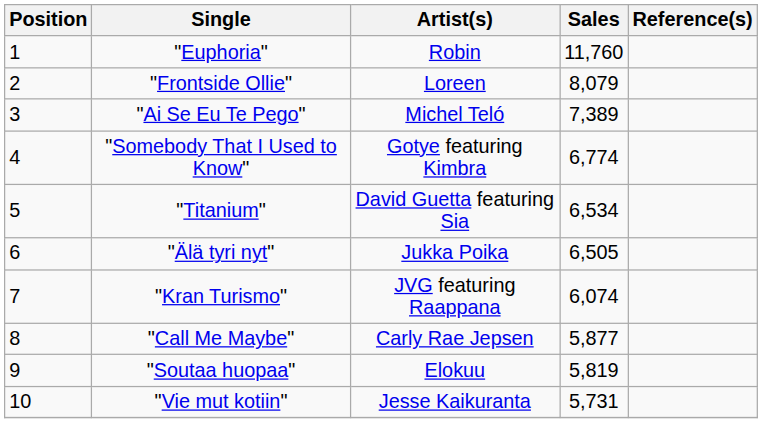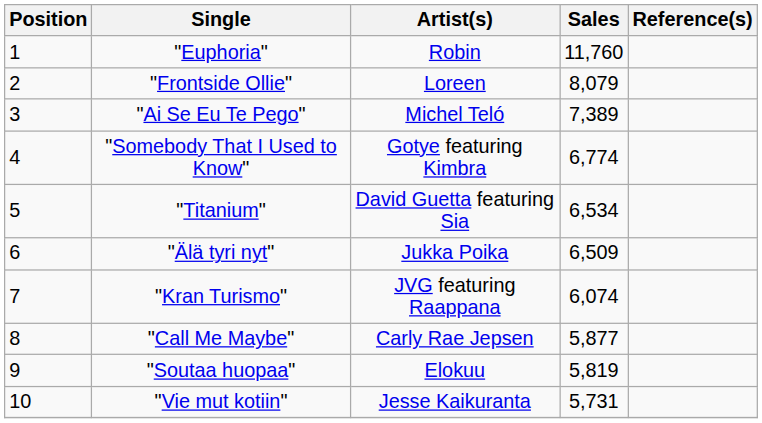 <table class="wikitable">
 <tr>
 <th style="text-align: center;">Position</th>
 <th style="text-align: center;">Single</th>
 <th style="text-align: center;">Artist(s)</th>
 <th style="text-align: center;">Sales</th>
 <th style="text-align: center;">Reference(s)</th>
 </tr>
 <tr>
 <td>1</td>
 <td style="text-align: center;" rowspan="1">"<a href='#'>Euphoria</a>"</td>
 <td style="text-align: center;" rowspan="1"><a href='#'>Robin</a></td>
 <td style="text-align: center;" rowspan="1">11,760</td>
 <td style="text-align: center;" rowspan="1"></td>
 </tr>
 <tr>
 <td>2</td>
 <td style="text-align: center;" rowspan="1">"<a href='#'>Frontside Ollie</a>"</td>
 <td style="text-align: center;" rowspan="1"><a href='#'>Loreen</a></td>
 <td style="text-align: center;" rowspan="1">8,079</td>
 <td style="text-align: center;" rowspan="1"></td>
 </tr>
 <tr>
 <td>3</td>
 <td style="text-align: center;" rowspan="1">"<a href='#'>Ai Se Eu Te Pego</a>"</td>
 <td style="text-align: center;" rowspan="1"><a href='#'>Michel Teló</a></td>
 <td style="text-align: center;" rowspan="1">7,389</td>
 <td style="text-align: center;" rowspan="1"></td>
 </tr>
 <tr>
 <td>4</td>
 <td style="text-align: center;" rowspan="1">"<a href='#'>Somebody That I Used to Know</a>"</td>
 <td style="text-align: center;" rowspan="1"><a href='#'>Gotye</a> featuring <a href='#'>Kimbra</a></td>
 <td style="text-align: center;" rowspan="1">6,774</td>
 <td style="text-align: center;" rowspan="1"></td>
 </tr>
 <tr>
 <td>5</td>
 <td style="text-align: center;" rowspan="1">"<a href='#'>Titanium</a>"</td>
 <td style="text-align: center;" rowspan="1"><a href='#'>David Guetta</a> featuring <a href='#'>Sia</a></td>
 <td style="text-align: center;" rowspan="1">6,534</td>
 <td style="text-align: center;" rowspan="1"></td>
 </tr>
 <tr>
 <td>6</td>
 <td style="text-align: center;" rowspan="1">"<a href='#'>Älä tyri nyt</a>"</td>
 <td style="text-align: center;" rowspan="1"><a href='#'>Jukka Poika</a></td>
-<td style="text-align: center;" rowspan="1">6,505</td>
+<td style="text-align: center;" rowspan="1">6,509</td>
 <td style="text-align: center;" rowspan="1"></td>
 </tr>
 <tr>
 <td>7</td>
 <td style="text-align: center;" rowspan="1">"<a href='#'>Kran Turismo</a>"</td>
 <td style="text-align: center;" rowspan="1"><a href='#'>JVG</a> featuring <a href='#'>Raappana</a></td>
 <td style="text-align: center;" rowspan="1">6,074</td>
 <td style="text-align: center;" rowspan="1"></td>
 </tr>
 <tr>
 <td>8</td>
 <td style="text-align: center;" rowspan="1">"<a href='#'>Call Me Maybe</a>"</td>
 <td style="text-align: center;" rowspan="1"><a href='#'>Carly Rae Jepsen</a></td>
 <td style="text-align: center;" rowspan="1">5,877</td>
 <td style="text-align: center;" rowspan="1"></td>
 </tr>
 <tr>
 <td>9</td>
 <td style="text-align: center;" rowspan="1">"<a href='#'>Soutaa huopaa</a>"</td>
 <td style="text-align: center;" rowspan="1"><a href='#'>Elokuu</a></td>
 <td style="text-align: center;" rowspan="1">5,819</td>
 <td style="text-align: center;" rowspan="1"></td>
 </tr>
 <tr>
 <td>10</td>
 <td style="text-align: center;" rowspan="1">"<a href='#'>Vie mut kotiin</a>"</td>
 <td style="text-align: center;" rowspan="1"><a href='#'>Jesse Kaikuranta</a></td>
 <td style="text-align: center;" rowspan="1">5,731</td>
 <td style="text-align: center;" rowspan="1"></td>
 </tr>
 <tr>
 </tr>
 </table>
